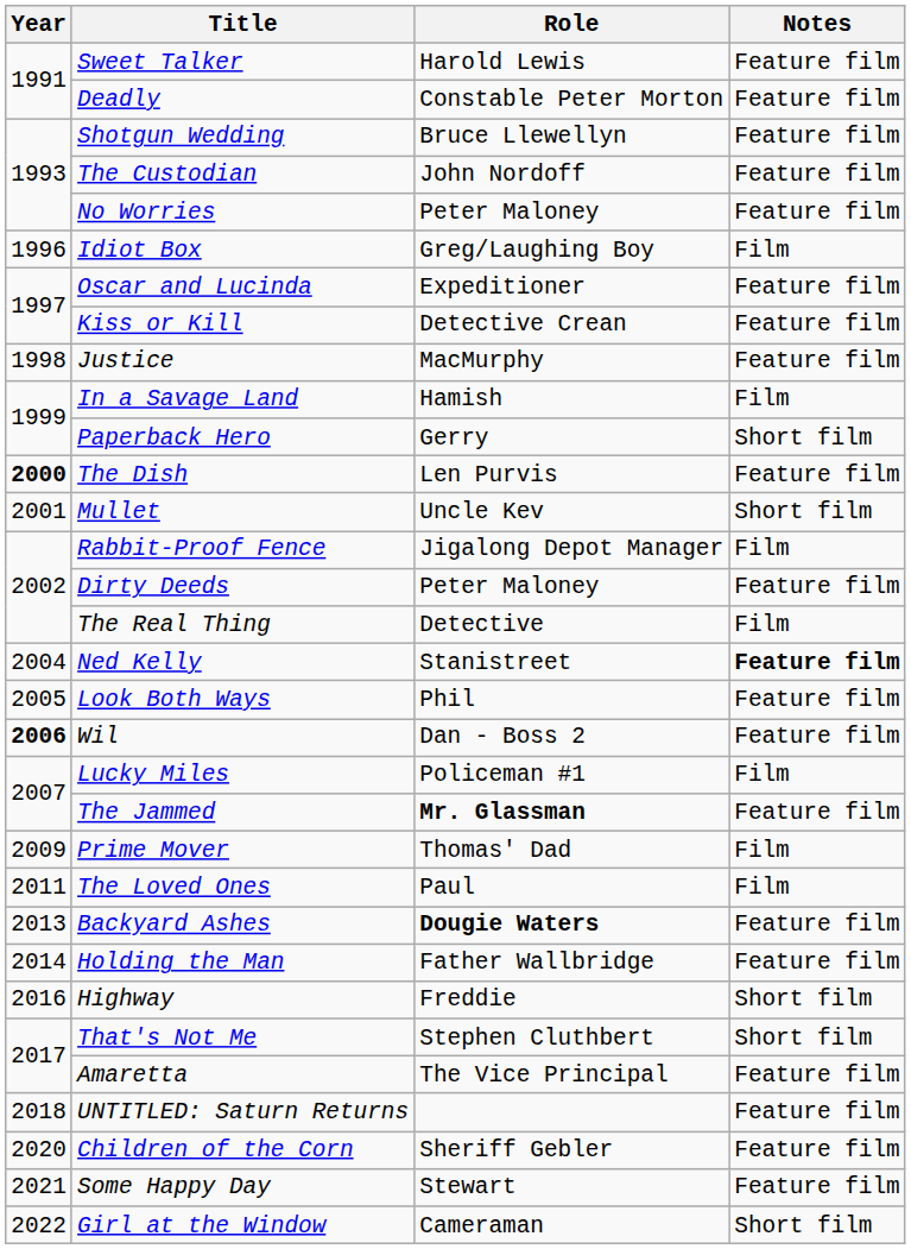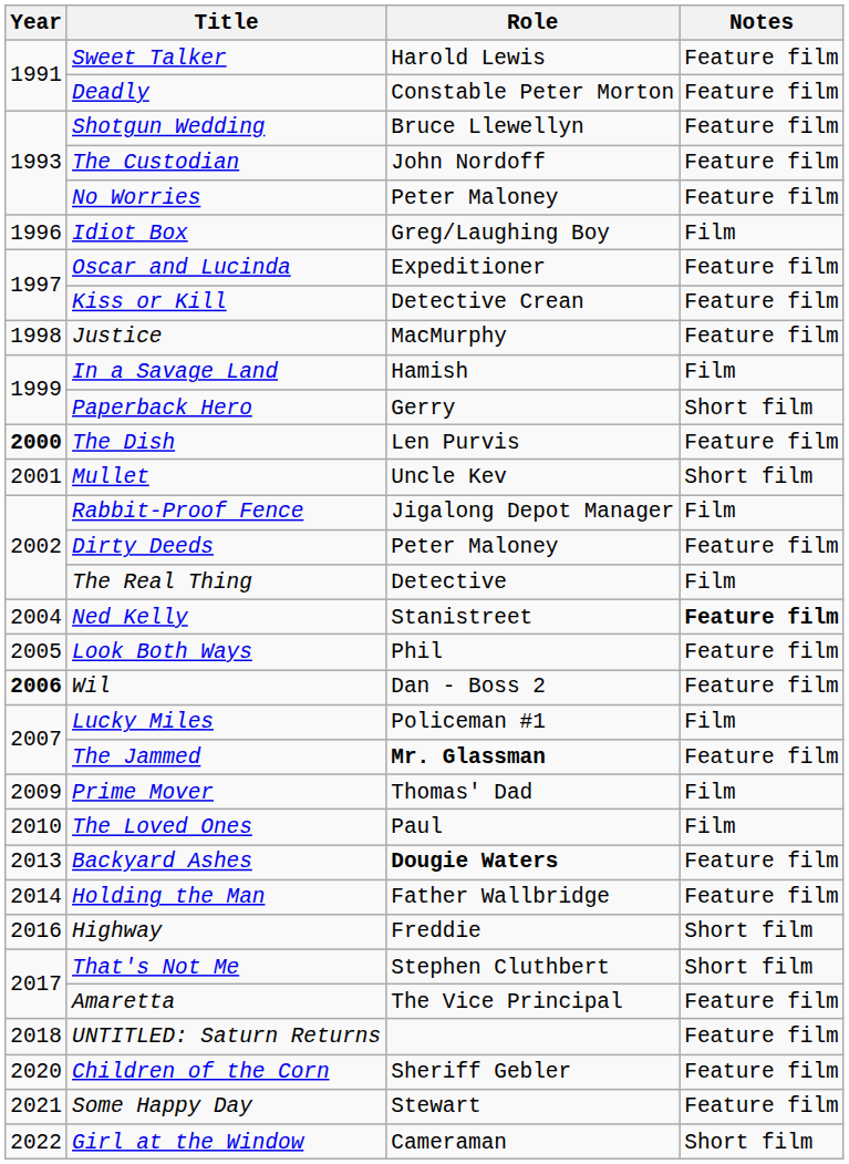 <table class="wikitable">
 <tr>
 <th>Year</th>
 <th>Title</th>
 <th>Role</th>
 <th>Notes</th>
 </tr>
 <tr>
 <td rowspan="2">1991</td>
 <td><em><a href='#'>Sweet Talker</a></em></td>
 <td>Harold Lewis</td>
 <td>Feature film</td>
 </tr>
 <tr>
 <td><em><a href='#'>Deadly</a></em></td>
 <td>Constable Peter Morton</td>
 <td>Feature film</td>
 </tr>
 <tr>
 <td rowspan="3">1993</td>
 <td><em><a href='#'>Shotgun Wedding</a></em></td>
 <td>Bruce Llewellyn</td>
 <td>Feature film</td>
 </tr>
 <tr>
 <td><em><a href='#'>The Custodian</a></em></td>
 <td>John Nordoff</td>
 <td>Feature film</td>
 </tr>
 <tr>
 <td><em><a href='#'>No Worries</a></em></td>
 <td>Peter Maloney</td>
 <td>Feature film</td>
 </tr>
 <tr>
 <td>1996</td>
 <td><em><a href='#'>Idiot Box</a></em></td>
 <td>Greg/Laughing Boy</td>
 <td>Film</td>
 </tr>
 <tr>
 <td rowspan="2">1997</td>
 <td><em><a href='#'>Oscar and Lucinda</a></em></td>
 <td>Expeditioner</td>
 <td>Feature film</td>
 </tr>
 <tr>
 <td><em><a href='#'>Kiss or Kill</a></em></td>
 <td>Detective Crean</td>
 <td>Feature film</td>
 </tr>
 <tr>
 <td>1998</td>
 <td><em>Justice</em></td>
 <td>MacMurphy</td>
 <td>Feature film</td>
 </tr>
 <tr>
 <td rowspan="2">1999</td>
 <td><em><a href='#'>In a Savage Land</a></em></td>
 <td>Hamish</td>
 <td>Film</td>
 </tr>
 <tr>
 <td><em><a href='#'>Paperback Hero</a></em></td>
 <td>Gerry</td>
 <td>Short film</td>
 </tr>
 <tr>
 <td><strong>2000</strong></td>
 <td><em><a href='#'>The Dish</a></em></td>
 <td>Len Purvis</td>
 <td>Feature film</td>
 </tr>
 <tr>
 <td>2001</td>
 <td><em><a href='#'>Mullet</a></em></td>
 <td>Uncle Kev</td>
 <td>Short film</td>
 </tr>
 <tr>
 <td rowspan="3">2002</td>
 <td><em><a href='#'>Rabbit-Proof Fence</a></em></td>
 <td>Jigalong Depot Manager</td>
 <td>Film</td>
 </tr>
 <tr>
 <td><em><a href='#'>Dirty Deeds</a></em></td>
 <td>Peter Maloney</td>
 <td>Feature film</td>
 </tr>
 <tr>
 <td><em>The Real Thing</em></td>
 <td>Detective</td>
 <td>Film</td>
 </tr>
 <tr>
 <td>2004</td>
 <td><em><a href='#'>Ned Kelly</a></em></td>
 <td>Stanistreet</td>
 <td><strong>Feature film</strong></td>
 </tr>
 <tr>
 <td>2005</td>
 <td><em><a href='#'>Look Both Ways</a></em></td>
 <td>Phil</td>
 <td>Feature film</td>
 </tr>
 <tr>
 <td><strong>2006</strong></td>
 <td><em>Wil</em></td>
 <td>Dan - Boss 2</td>
 <td>Feature film</td>
 </tr>
 <tr>
 <td rowspan="2">2007</td>
 <td><em><a href='#'>Lucky Miles</a></em></td>
 <td>Policeman #1</td>
 <td>Film</td>
 </tr>
 <tr>
 <td><em><a href='#'>The Jammed</a></em></td>
 <td><strong>Mr. Glassman</strong></td>
 <td>Feature film</td>
 </tr>
 <tr>
 <td>2009</td>
 <td><em><a href='#'>Prime Mover</a></em></td>
 <td>Thomas' Dad</td>
 <td>Film</td>
 </tr>
 <tr>
-<td>2011</td>
+<td>2010</td>
 <td><em><a href='#'>The Loved Ones</a></em></td>
 <td>Paul</td>
 <td>Film</td>
 </tr>
 <tr>
 <td>2013</td>
 <td><em><a href='#'>Backyard Ashes</a></em></td>
 <td><strong>Dougie Waters</strong></td>
 <td>Feature film</td>
 </tr>
 <tr>
 <td>2014</td>
 <td><em><a href='#'>Holding the Man</a></em></td>
 <td>Father Wallbridge</td>
 <td>Feature film</td>
 </tr>
 <tr>
 <td>2016</td>
 <td><em>Highway</em></td>
 <td>Freddie</td>
 <td>Short film</td>
 </tr>
 <tr>
 <td rowspan="2">2017</td>
 <td><em><a href='#'>That's Not Me</a></em></td>
 <td>Stephen Cluthbert</td>
 <td>Short film</td>
 </tr>
 <tr>
 <td><em>Amaretta</em></td>
 <td>The Vice Principal</td>
 <td>Feature film</td>
 </tr>
 <tr>
 <td>2018</td>
 <td><em>UNTITLED: Saturn Returns</em></td>
 <td></td>
 <td>Feature film</td>
 </tr>
 <tr>
 <td>2020</td>
 <td><em><a href='#'>Children of the Corn</a></em></td>
 <td>Sheriff Gebler</td>
 <td>Feature film</td>
 </tr>
 <tr>
 <td>2021</td>
 <td><em>Some Happy Day</em></td>
 <td>Stewart</td>
 <td>Feature film</td>
 </tr>
 <tr>
 <td>2022</td>
 <td><em><a href='#'>Girl at the Window</a></em></td>
 <td>Cameraman</td>
 <td>Short film</td>
 </tr>
 </table>
